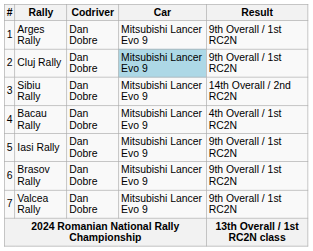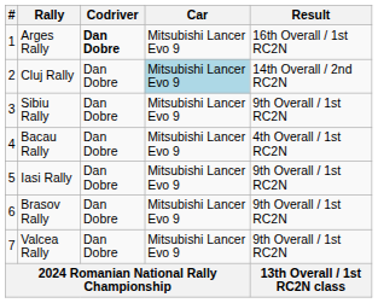 <table class="wikitable" width="75%">
 <tr>
 <th>#</th>
 <th>Rally</th>
 <th>Codriver</th>
 <th>Car</th>
 <th>Result</th>
 </tr>
 <tr>
 <td align="center">1</td>
 <td>Arges Rally</td>
-<td>Dan Dobre</td>
+<td><strong>Dan Dobre</strong></td>
 <td>Mitsubishi Lancer Evo 9</td>
-<td>9th Overall / 1st RC2N</td>
+<td>16th Overall / 1st RC2N</td>
 </tr>
 <tr>
 <td align="center">2</td>
 <td>Cluj Rally</td>
 <td>Dan Dobre</td>
 <td style="background: lightblue;">Mitsubishi Lancer Evo 9</td>
-<td>9th Overall / 1st RC2N</td>
+<td>14th Overall / 2nd RC2N</td>
 </tr>
 <tr>
 <td align="center">3</td>
 <td>Sibiu Rally</td>
 <td>Dan Dobre</td>
 <td>Mitsubishi Lancer Evo 9</td>
-<td>14th Overall / 2nd RC2N</td>
+<td>9th Overall / 1st RC2N</td>
 </tr>
 <tr>
 <td align="center">4</td>
 <td>Bacau Rally</td>
 <td>Dan Dobre</td>
 <td>Mitsubishi Lancer Evo 9</td>
 <td>4th Overall / 1st RC2N</td>
 </tr>
 <tr>
 <td align="center">5</td>
 <td>Iasi Rally</td>
 <td>Dan Dobre</td>
 <td>Mitsubishi Lancer Evo 9</td>
 <td>9th Overall / 1st RC2N</td>
 </tr>
 <tr>
 <td align="center">6</td>
 <td>Brasov Rally</td>
 <td>Dan Dobre</td>
 <td>Mitsubishi Lancer Evo 9</td>
 <td>9th Overall / 1st RC2N</td>
 </tr>
 <tr>
 <td align="center">7</td>
 <td>Valcea Rally</td>
 <td>Dan Dobre</td>
 <td>Mitsubishi Lancer Evo 9</td>
 <td>9th Overall / 1st RC2N</td>
 </tr>
 <tr>
 <th scope="row" colspan=4>2024 Romanian National Rally Championship</th>
 <th>13th Overall / 1st RC2N class</th>
 </tr>
 </table>
